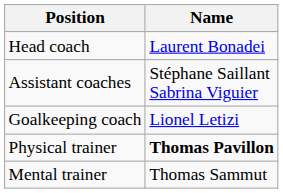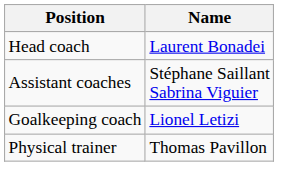 <table class="wikitable">
 <tr>
 <th>Position</th>
 <th>Name</th>
 </tr>
 <tr>
 <td>Head coach</td>
 <td> <a href='#'>Laurent Bonadei</a></td>
 </tr>
 <tr>
 <td>Assistant coaches</td>
 <td> Stéphane Saillant<br> <a href='#'>Sabrina Viguier</a></td>
 </tr>
 <tr>
 <td>Goalkeeping coach</td>
 <td> <a href='#'>Lionel Letizi</a></td>
 </tr>
 <tr>
 <td>Physical trainer</td>
-<td><strong> Thomas Pavillon</strong></td>
-</tr>
-<tr>
-<td>Mental trainer</td>
-<td> Thomas Sammut</td>
+<td> Thomas Pavillon</td>
 </tr>
 </table>
